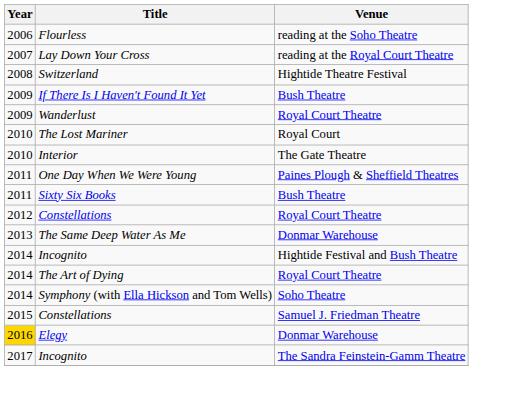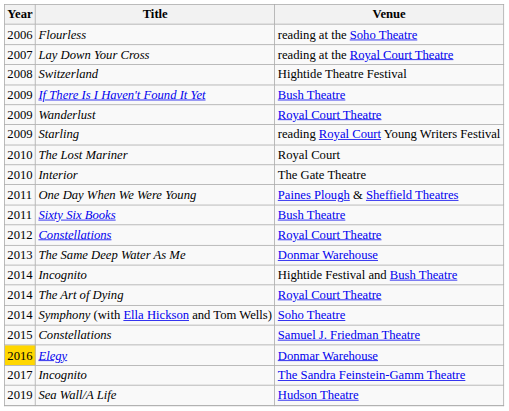 <table class="wikitable">
 <tr>
 <th>Year</th>
 <th>Title</th>
 <th>Venue</th>
 </tr>
 <tr>
 <td>2006</td>
 <td><em>Flourless</em></td>
 <td>reading at the <a href='#'>Soho Theatre</a></td>
 </tr>
 <tr>
 <td>2007</td>
 <td><em>Lay Down Your Cross</em></td>
 <td>reading at the <a href='#'>Royal Court Theatre</a></td>
 </tr>
 <tr>
 <td>2008</td>
 <td><em>Switzerland</em></td>
 <td>Hightide Theatre Festival</td>
 </tr>
 <tr>
 <td>2009</td>
 <td><em><a href='#'>If There Is I Haven't Found It Yet</a></em></td>
 <td><a href='#'>Bush Theatre</a></td>
 </tr>
 <tr>
 <td>2009</td>
 <td><em>Wanderlust</em></td>
 <td><a href='#'>Royal Court Theatre</a></td>
+</tr>
+<tr>
+<td>2009</td>
+<td><em>Starling</em></td>
+<td>reading <a href='#'>Royal Court</a> Young Writers Festival</td>
 </tr>
 <tr>
 <td>2010</td>
 <td><em>The Lost Mariner</em></td>
 <td>Royal Court</td>
 </tr>
 <tr>
 <td>2010</td>
 <td><em>Interior</em></td>
 <td>The Gate Theatre</td>
 </tr>
 <tr>
 <td>2011</td>
 <td><em>One Day When We Were Young</em></td>
 <td><a href='#'>Paines Plough</a> & <a href='#'>Sheffield Theatres</a></td>
 </tr>
 <tr>
 <td>2011</td>
 <td><em><a href='#'>Sixty Six Books</a></em></td>
 <td><a href='#'>Bush Theatre</a></td>
 </tr>
 <tr>
 <td>2012</td>
 <td><em><a href='#'>Constellations</a></em></td>
 <td><a href='#'>Royal Court Theatre</a></td>
 </tr>
 <tr>
 <td>2013</td>
 <td><em>The Same Deep Water As Me</em></td>
 <td><a href='#'>Donmar Warehouse</a></td>
 </tr>
 <tr>
 <td>2014</td>
 <td><em>Incognito</em></td>
 <td>Hightide Festival and <a href='#'>Bush Theatre</a></td>
 </tr>
 <tr>
 <td>2014</td>
 <td><em>The Art of Dying</em></td>
 <td><a href='#'>Royal Court Theatre</a></td>
 </tr>
 <tr>
 <td>2014</td>
 <td><em>Symphony</em> (with <a href='#'>Ella Hickson</a> and Tom Wells)</td>
 <td><a href='#'>Soho Theatre</a></td>
 </tr>
 <tr>
 <td>2015</td>
 <td><em>Constellations</em></td>
 <td><a href='#'>Samuel J. Friedman Theatre</a></td>
 </tr>
 <tr>
 <td style="background: gold;">2016</td>
 <td><em><a href='#'>Elegy</a></em></td>
 <td><a href='#'>Donmar Warehouse</a></td>
 </tr>
 <tr>
 <td>2017</td>
 <td><em>Incognito</em></td>
 <td><a href='#'>The Sandra Feinstein-Gamm Theatre</a></td>
 </tr>
 <tr>
+<td>2019</td>
+<td><em>Sea Wall/A Life</em></td>
+<td><a href='#'>Hudson Theatre</a></td>
+</tr>
+<tr>
 </tr>
 </table>
